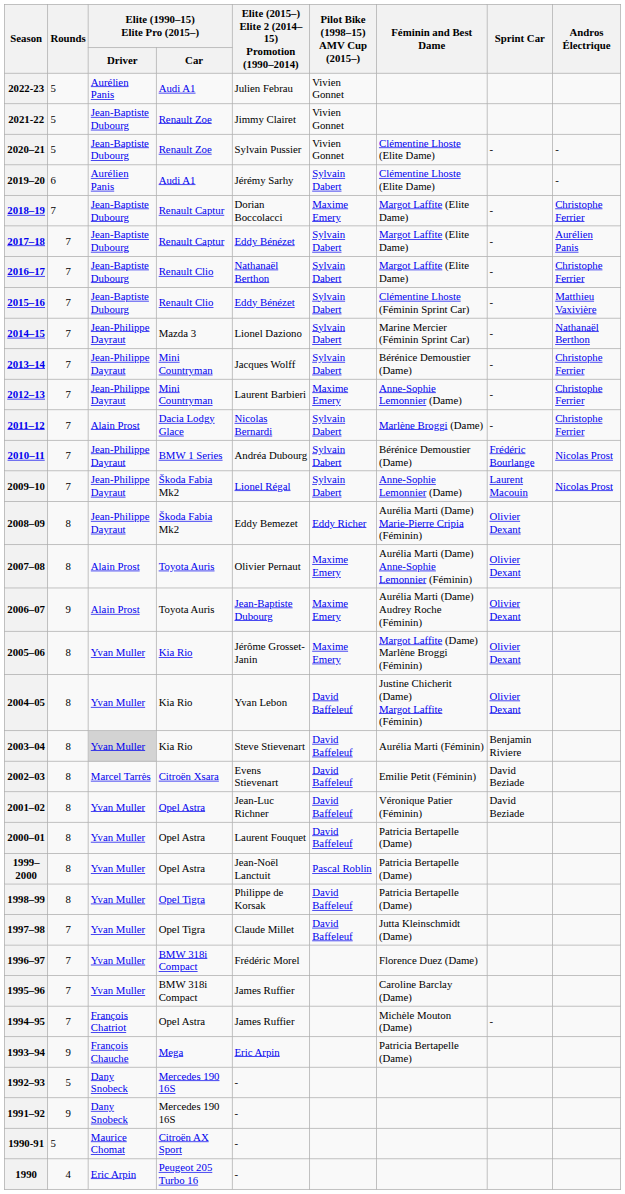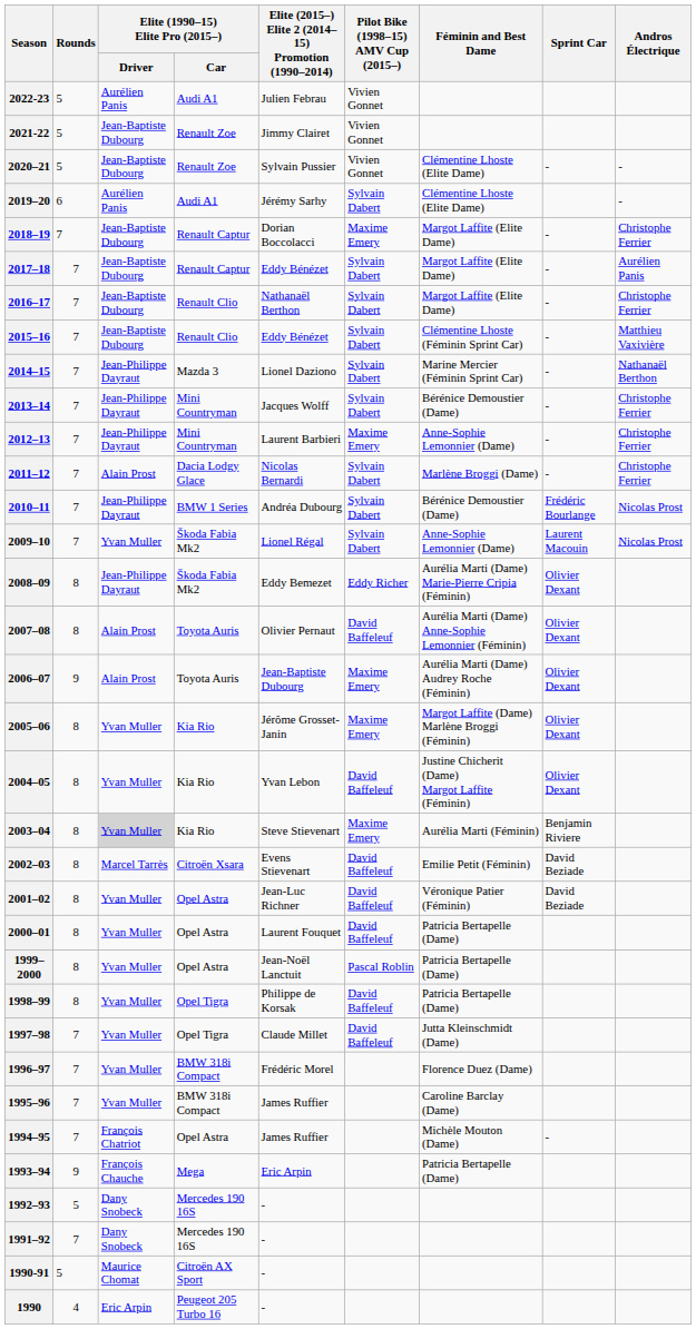 <table class="wikitable" style="font-size: 95%;">
 <tr>
 <th rowspan=2>Season</th>
 <th rowspan=2>Rounds</th>
 <th colspan=2>Elite (1990–15)<br>Elite Pro (2015–)</th>
 <th rowspan=2>Elite (2015–)<br>Elite 2 (2014–15)<br>Promotion (1990–2014)</th>
 <th rowspan=2>Pilot Bike (1998–15)<br>AMV Cup (2015–)</th>
 <th rowspan=2>Féminin and Best Dame</th>
 <th rowspan=2>Sprint Car</th>
 <th rowspan=2>Andros Électrique</th>
 </tr>
 <tr>
 <th>Driver</th>
 <th>Car</th>
 </tr>
 <tr>
 <th>2022-23</th>
 <td>5</td>
 <td> <a href='#'>Aurélien Panis</a></td>
 <td><a href='#'>Audi A1</a></td>
 <td> Julien Febrau</td>
 <td> Vivien Gonnet</td>
 <td></td>
 <td></td>
 <td></td>
 </tr>
 <tr>
 <th>2021-22</th>
 <td>5</td>
 <td> <a href='#'>Jean-Baptiste Dubourg</a></td>
 <td><a href='#'>Renault Zoe</a></td>
 <td> Jimmy Clairet</td>
 <td> Vivien Gonnet</td>
 <td></td>
 <td></td>
 <td></td>
 </tr>
 <tr>
 <th>2020–21</th>
 <td>5</td>
 <td> <a href='#'>Jean-Baptiste Dubourg</a></td>
 <td><a href='#'>Renault Zoe</a></td>
 <td> Sylvain Pussier</td>
 <td> Vivien Gonnet</td>
 <td> <a href='#'>Clémentine Lhoste</a> (Elite Dame)</td>
 <td>-</td>
 <td>-</td>
 </tr>
 <tr>
 <th>2019–20</th>
 <td>6</td>
 <td> <a href='#'>Aurélien Panis</a></td>
 <td><a href='#'>Audi A1</a></td>
 <td> Jérémy Sarhy</td>
 <td> <a href='#'>Sylvain Dabert</a></td>
 <td> <a href='#'>Clémentine Lhoste</a> (Elite Dame)</td>
 <td></td>
 <td>-</td>
 </tr>
 <tr>
 <th><a href='#'>2018–19</a></th>
 <td>7</td>
 <td> <a href='#'>Jean-Baptiste Dubourg</a></td>
 <td><a href='#'>Renault Captur</a></td>
 <td> Dorian Boccolacci</td>
 <td> <a href='#'>Maxime Emery</a></td>
 <td> <a href='#'>Margot Laffite</a> (Elite Dame)</td>
 <td>-</td>
 <td> <a href='#'>Christophe Ferrier</a></td>
 </tr>
 <tr>
 <th><a href='#'>2017–18</a></th>
 <td align="center">7</td>
 <td> <a href='#'>Jean-Baptiste Dubourg</a></td>
 <td><a href='#'>Renault Captur</a></td>
 <td> <a href='#'>Eddy Bénézet</a></td>
 <td> <a href='#'>Sylvain Dabert</a></td>
 <td> <a href='#'>Margot Laffite</a> (Elite Dame)</td>
 <td>-</td>
 <td> <a href='#'>Aurélien Panis</a></td>
 </tr>
 <tr>
 <th><a href='#'>2016–17</a></th>
 <td align="center">7</td>
 <td> <a href='#'>Jean-Baptiste Dubourg</a></td>
 <td><a href='#'>Renault Clio</a></td>
 <td> <a href='#'>Nathanaël Berthon</a></td>
 <td> <a href='#'>Sylvain Dabert</a></td>
 <td> <a href='#'>Margot Laffite</a> (Elite Dame)</td>
 <td>-</td>
 <td> <a href='#'>Christophe Ferrier</a></td>
 </tr>
 <tr>
 <th><a href='#'>2015–16</a></th>
 <td align="center">7</td>
 <td> <a href='#'>Jean-Baptiste Dubourg</a></td>
 <td><a href='#'>Renault Clio</a></td>
 <td> <a href='#'>Eddy Bénézet</a></td>
 <td> <a href='#'>Sylvain Dabert</a></td>
 <td> <a href='#'>Clémentine Lhoste</a> (Féminin Sprint Car)</td>
 <td>-</td>
 <td> <a href='#'>Matthieu Vaxivière</a></td>
 </tr>
 <tr>
 <th><a href='#'>2014–15</a></th>
 <td align="center">7</td>
 <td> <a href='#'>Jean-Philippe Dayraut</a></td>
 <td>Mazda 3</td>
 <td>Lionel Daziono</td>
 <td> <a href='#'>Sylvain Dabert</a></td>
 <td> Marine Mercier (Féminin Sprint Car)</td>
 <td>-</td>
 <td> <a href='#'>Nathanaël Berthon</a></td>
 </tr>
 <tr>
 <th><a href='#'>2013–14</a></th>
 <td align="center">7</td>
 <td> <a href='#'>Jean-Philippe Dayraut</a></td>
 <td><a href='#'>Mini Countryman</a></td>
 <td>Jacques Wolff</td>
 <td> <a href='#'>Sylvain Dabert</a></td>
 <td>Bérénice Demoustier (Dame)</td>
 <td>-</td>
 <td> <a href='#'>Christophe Ferrier</a></td>
 </tr>
 <tr>
 <th><a href='#'>2012–13</a></th>
 <td align="center">7</td>
 <td> <a href='#'>Jean-Philippe Dayraut</a></td>
 <td><a href='#'>Mini Countryman</a></td>
 <td>Laurent Barbieri</td>
 <td> <a href='#'>Maxime Emery</a></td>
 <td> <a href='#'>Anne-Sophie Lemonnier</a> (Dame)</td>
 <td>-</td>
 <td> <a href='#'>Christophe Ferrier</a></td>
 </tr>
 <tr>
 <th><a href='#'>2011–12</a></th>
 <td align="center">7</td>
 <td> <a href='#'>Alain Prost</a></td>
 <td><a href='#'>Dacia Lodgy Glace</a></td>
 <td> <a href='#'>Nicolas Bernardi</a></td>
 <td> <a href='#'>Sylvain Dabert</a></td>
 <td> <a href='#'>Marlène Broggi</a> (Dame)</td>
 <td>-</td>
 <td> <a href='#'>Christophe Ferrier</a></td>
 </tr>
 <tr>
 <th><a href='#'>2010–11</a></th>
 <td align="center">7</td>
 <td> <a href='#'>Jean-Philippe Dayraut</a></td>
 <td><a href='#'>BMW 1 Series</a></td>
 <td>Andréa Dubourg</td>
 <td> <a href='#'>Sylvain Dabert</a></td>
 <td>Bérénice Demoustier (Dame)</td>
 <td> <a href='#'>Frédéric Bourlange</a></td>
 <td> <a href='#'>Nicolas Prost</a></td>
 </tr>
 <tr>
 <th>2009–10</th>
 <td align="center">7</td>
-<td> <a href='#'>Jean-Philippe Dayraut</a></td>
+<td> <a href='#'>Yvan Muller</a></td>
 <td><a href='#'>Škoda Fabia</a> Mk2</td>
 <td> <a href='#'>Lionel Régal</a></td>
 <td> <a href='#'>Sylvain Dabert</a></td>
 <td> <a href='#'>Anne-Sophie Lemonnier</a> (Dame)</td>
 <td> <a href='#'>Laurent Macouin</a></td>
 <td> <a href='#'>Nicolas Prost</a></td>
 </tr>
 <tr>
 <th>2008–09</th>
 <td align="center">8</td>
 <td> <a href='#'>Jean-Philippe Dayraut</a></td>
 <td><a href='#'>Škoda Fabia</a> Mk2</td>
 <td>Eddy Bemezet</td>
 <td> <a href='#'>Eddy Richer</a></td>
 <td> Aurélia Marti (Dame)<br> <a href='#'>Marie-Pierre Cripia</a> (Féminin)</td>
 <td> <a href='#'>Olivier Dexant</a></td>
 <td></td>
 </tr>
 <tr>
 <th>2007–08</th>
 <td align="center">8</td>
 <td> <a href='#'>Alain Prost</a></td>
 <td><a href='#'>Toyota Auris</a></td>
 <td> Olivier Pernaut</td>
-<td> <a href='#'>Maxime Emery</a></td>
+<td> <a href='#'>David Baffeleuf</a></td>
 <td> Aurélia Marti (Dame)<br> <a href='#'>Anne-Sophie Lemonnier</a> (Féminin)</td>
 <td> <a href='#'>Olivier Dexant</a></td>
 <td></td>
 </tr>
 <tr>
 <th>2006–07</th>
 <td align="center">9</td>
 <td> <a href='#'>Alain Prost</a></td>
 <td>Toyota Auris</td>
 <td> <a href='#'>Jean-Baptiste Dubourg</a></td>
 <td> <a href='#'>Maxime Emery</a></td>
 <td> Aurélia Marti (Dame)<br> Audrey Roche (Féminin)</td>
 <td> <a href='#'>Olivier Dexant</a></td>
 <td></td>
 </tr>
 <tr>
 <th>2005–06</th>
 <td align="center">8</td>
 <td> <a href='#'>Yvan Muller</a></td>
 <td><a href='#'>Kia Rio</a></td>
 <td>Jérôme Grosset-Janin</td>
 <td> <a href='#'>Maxime Emery</a></td>
 <td> <a href='#'>Margot Laffite</a> (Dame)<br> Marlène Broggi (Féminin)</td>
 <td> <a href='#'>Olivier Dexant</a></td>
 <td></td>
 </tr>
 <tr>
 <th>2004–05</th>
 <td align="center">8</td>
 <td> <a href='#'>Yvan Muller</a></td>
 <td>Kia Rio</td>
 <td>Yvan Lebon</td>
 <td> <a href='#'>David Baffeleuf</a></td>
 <td> Justine Chicherit (Dame)<br> <a href='#'>Margot Laffite</a> (Féminin)</td>
 <td> <a href='#'>Olivier Dexant</a></td>
 <td></td>
 </tr>
 <tr>
 <th>2003–04</th>
 <td align="center">8</td>
 <td style="background: lightgrey;"> <a href='#'>Yvan Muller</a></td>
 <td>Kia Rio</td>
 <td>Steve Stievenart</td>
-<td> <a href='#'>David Baffeleuf</a></td>
+<td> <a href='#'>Maxime Emery</a></td>
 <td> Aurélia Marti (Féminin)</td>
 <td>Benjamin Riviere</td>
 <td></td>
 </tr>
 <tr>
 <th>2002–03</th>
 <td align="center">8</td>
 <td> <a href='#'>Marcel Tarrès</a></td>
 <td><a href='#'>Citroën Xsara</a></td>
 <td>Evens Stievenart</td>
 <td> <a href='#'>David Baffeleuf</a></td>
 <td>Emilie Petit (Féminin)</td>
 <td>David Beziade</td>
 <td></td>
 </tr>
 <tr>
 <th>2001–02</th>
 <td align="center">8</td>
 <td> <a href='#'>Yvan Muller</a></td>
 <td><a href='#'>Opel Astra</a></td>
 <td>Jean-Luc Richner</td>
 <td> <a href='#'>David Baffeleuf</a></td>
 <td>Véronique Patier (Féminin)</td>
 <td>David Beziade</td>
 <td></td>
 </tr>
 <tr>
 <th>2000–01</th>
 <td align="center">8</td>
 <td> <a href='#'>Yvan Muller</a></td>
 <td>Opel Astra</td>
 <td>Laurent Fouquet</td>
 <td> <a href='#'>David Baffeleuf</a></td>
 <td>Patricia Bertapelle (Dame)</td>
 <td></td>
 <td></td>
 </tr>
 <tr>
 <th>1999–2000</th>
 <td align="center">8</td>
 <td> <a href='#'>Yvan Muller</a></td>
 <td>Opel Astra</td>
 <td>Jean-Noël Lanctuit</td>
 <td> <a href='#'>Pascal Roblin</a></td>
 <td>Patricia Bertapelle (Dame)</td>
 <td></td>
 <td></td>
 </tr>
 <tr>
 <th>1998–99</th>
 <td align="center">8</td>
 <td> <a href='#'>Yvan Muller</a></td>
 <td><a href='#'>Opel Tigra</a></td>
 <td>Philippe de Korsak</td>
 <td> <a href='#'>David Baffeleuf</a></td>
 <td>Patricia Bertapelle (Dame)</td>
 <td></td>
 <td></td>
 </tr>
 <tr>
 <th>1997–98</th>
 <td align="center">7</td>
 <td> <a href='#'>Yvan Muller</a></td>
 <td>Opel Tigra</td>
 <td>Claude Millet</td>
 <td> <a href='#'>David Baffeleuf</a></td>
 <td>Jutta Kleinschmidt (Dame)</td>
 <td></td>
 <td></td>
 </tr>
 <tr>
 <th>1996–97</th>
 <td align="center">7</td>
 <td> <a href='#'>Yvan Muller</a></td>
 <td><a href='#'>BMW 318i Compact</a></td>
 <td>Frédéric Morel</td>
 <td></td>
 <td>Florence Duez (Dame)</td>
 <td></td>
 <td></td>
 </tr>
 <tr>
 <th>1995–96</th>
 <td align="center">7</td>
 <td> <a href='#'>Yvan Muller</a></td>
 <td>BMW 318i Compact</td>
 <td>James Ruffier</td>
 <td></td>
 <td>Caroline Barclay (Dame)</td>
 <td></td>
 <td></td>
 </tr>
 <tr>
 <th>1994–95</th>
 <td align="center">7</td>
 <td> <a href='#'>François Chatriot</a></td>
 <td>Opel Astra</td>
 <td>James Ruffier</td>
 <td></td>
 <td>Michèle Mouton (Dame)</td>
 <td>-</td>
 <td></td>
 </tr>
 <tr>
 <th>1993–94</th>
 <td align="center">9</td>
 <td> <a href='#'>François Chauche</a></td>
 <td><a href='#'>Mega</a></td>
 <td> <a href='#'>Eric Arpin</a></td>
 <td></td>
 <td>Patricia Bertapelle (Dame)</td>
 <td></td>
 <td></td>
 </tr>
 <tr>
 <th>1992–93</th>
 <td align="center">5</td>
 <td> <a href='#'>Dany Snobeck</a></td>
 <td><a href='#'>Mercedes 190 16S</a></td>
 <td>-</td>
 <td></td>
 <td></td>
 <td></td>
 <td></td>
 </tr>
 <tr>
 <th>1991–92</th>
-<td align="center">9</td>
+<td align="center">7</td>
 <td> <a href='#'>Dany Snobeck</a></td>
 <td>Mercedes 190 16S</td>
 <td>-</td>
 <td></td>
 <td></td>
 <td></td>
 <td></td>
 </tr>
 <tr>
 <th>1990-91</th>
 <td>5</td>
 <td> <a href='#'>Maurice Chomat</a></td>
 <td><a href='#'>Citroën AX Sport</a></td>
 <td>-</td>
 <td></td>
 <td></td>
 <td></td>
 <td></td>
 </tr>
 <tr>
 <th>1990</th>
 <td align="center">4</td>
 <td> <a href='#'>Eric Arpin</a></td>
 <td><a href='#'>Peugeot 205 Turbo 16</a></td>
 <td>-</td>
 <td></td>
 <td></td>
 <td></td>
 <td></td>
 </tr>
 </table>
